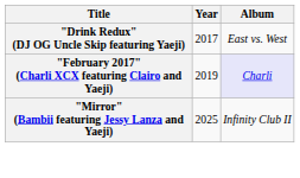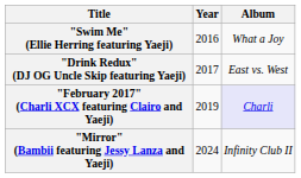 <table class="wikitable plainrowheaders" style="text-align:center;">
 <tr>
 <th scope="col" style="width:16em;">Title</th>
 <th scope="col">Year</th>
 <th scope="col">Album</th>
+</tr>
+<tr>
+<th scope="row">"Swim Me"<br><span>(Ellie Herring featuring Yaeji)</span></th>
+<td>2016</td>
+<td><em>What a Joy</em></td>
 </tr>
 <tr>
 <th scope="row">"Drink Redux"<br><span>(DJ OG Uncle Skip featuring Yaeji)</span></th>
 <td>2017</td>
 <td><em>East vs. West</em></td>
 </tr>
 <tr>
 <th scope="row">"February 2017"<br><span>(<a href='#'>Charli XCX</a> featuring <a href='#'>Clairo</a> and Yaeji)</span></th>
 <td>2019</td>
 <td style="background: lavender;"><em><a href='#'>Charli</a></em></td>
 </tr>
 <tr>
 <th scope="row">"Mirror"<br><span>(<a href='#'>Bambii</a> featuring <a href='#'>Jessy Lanza</a> and Yaeji)</span></th>
-<td>2025</td>
+<td>2024</td>
 <td><em>Infinity Club II</em></td>
 </tr>
 </table>
